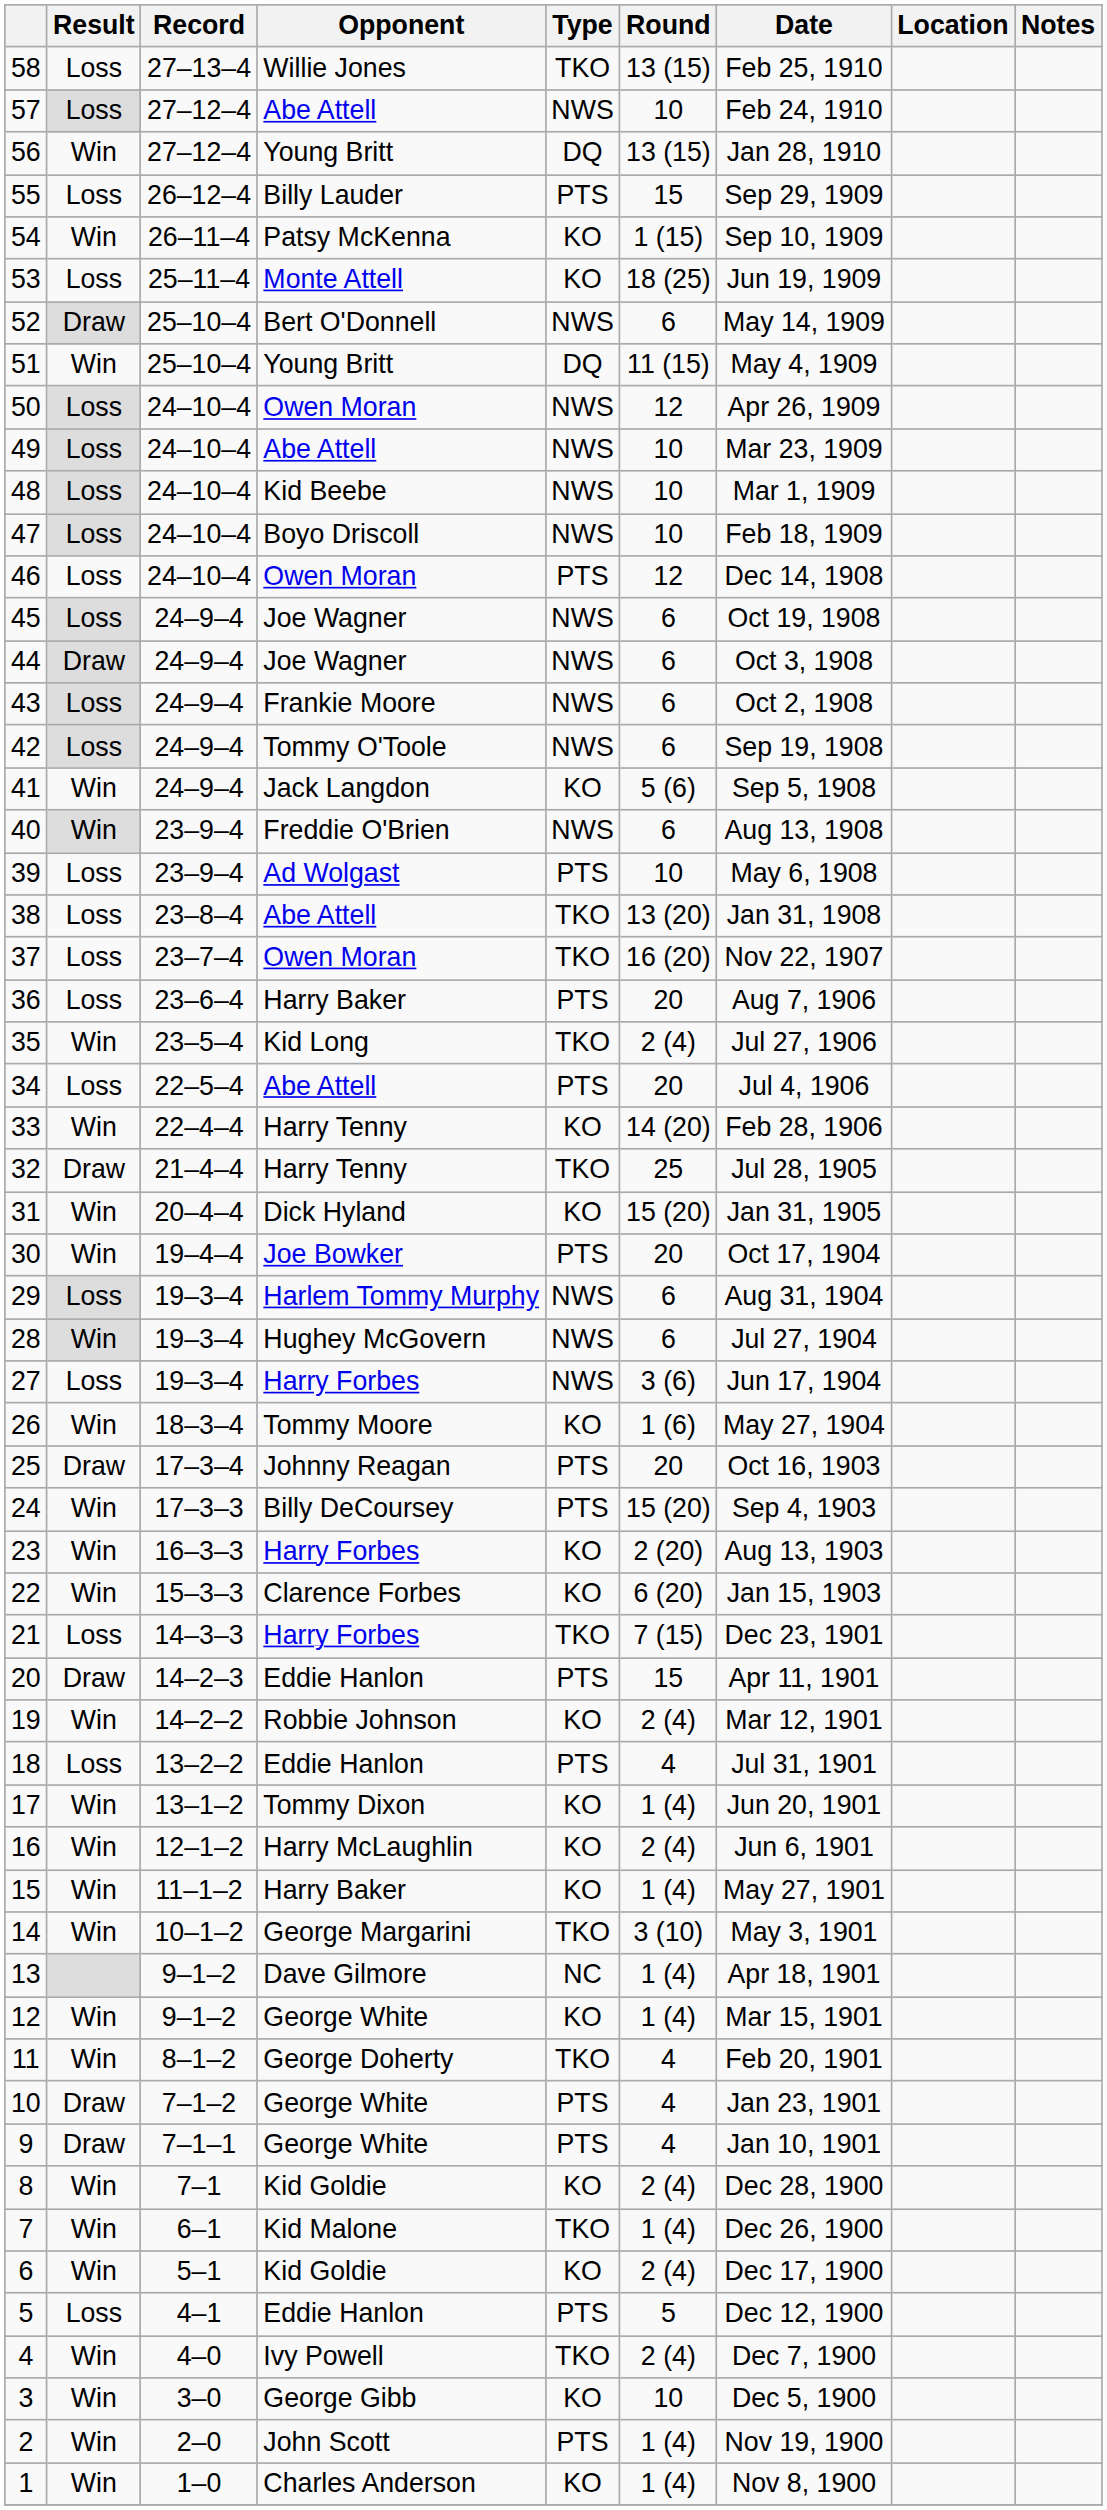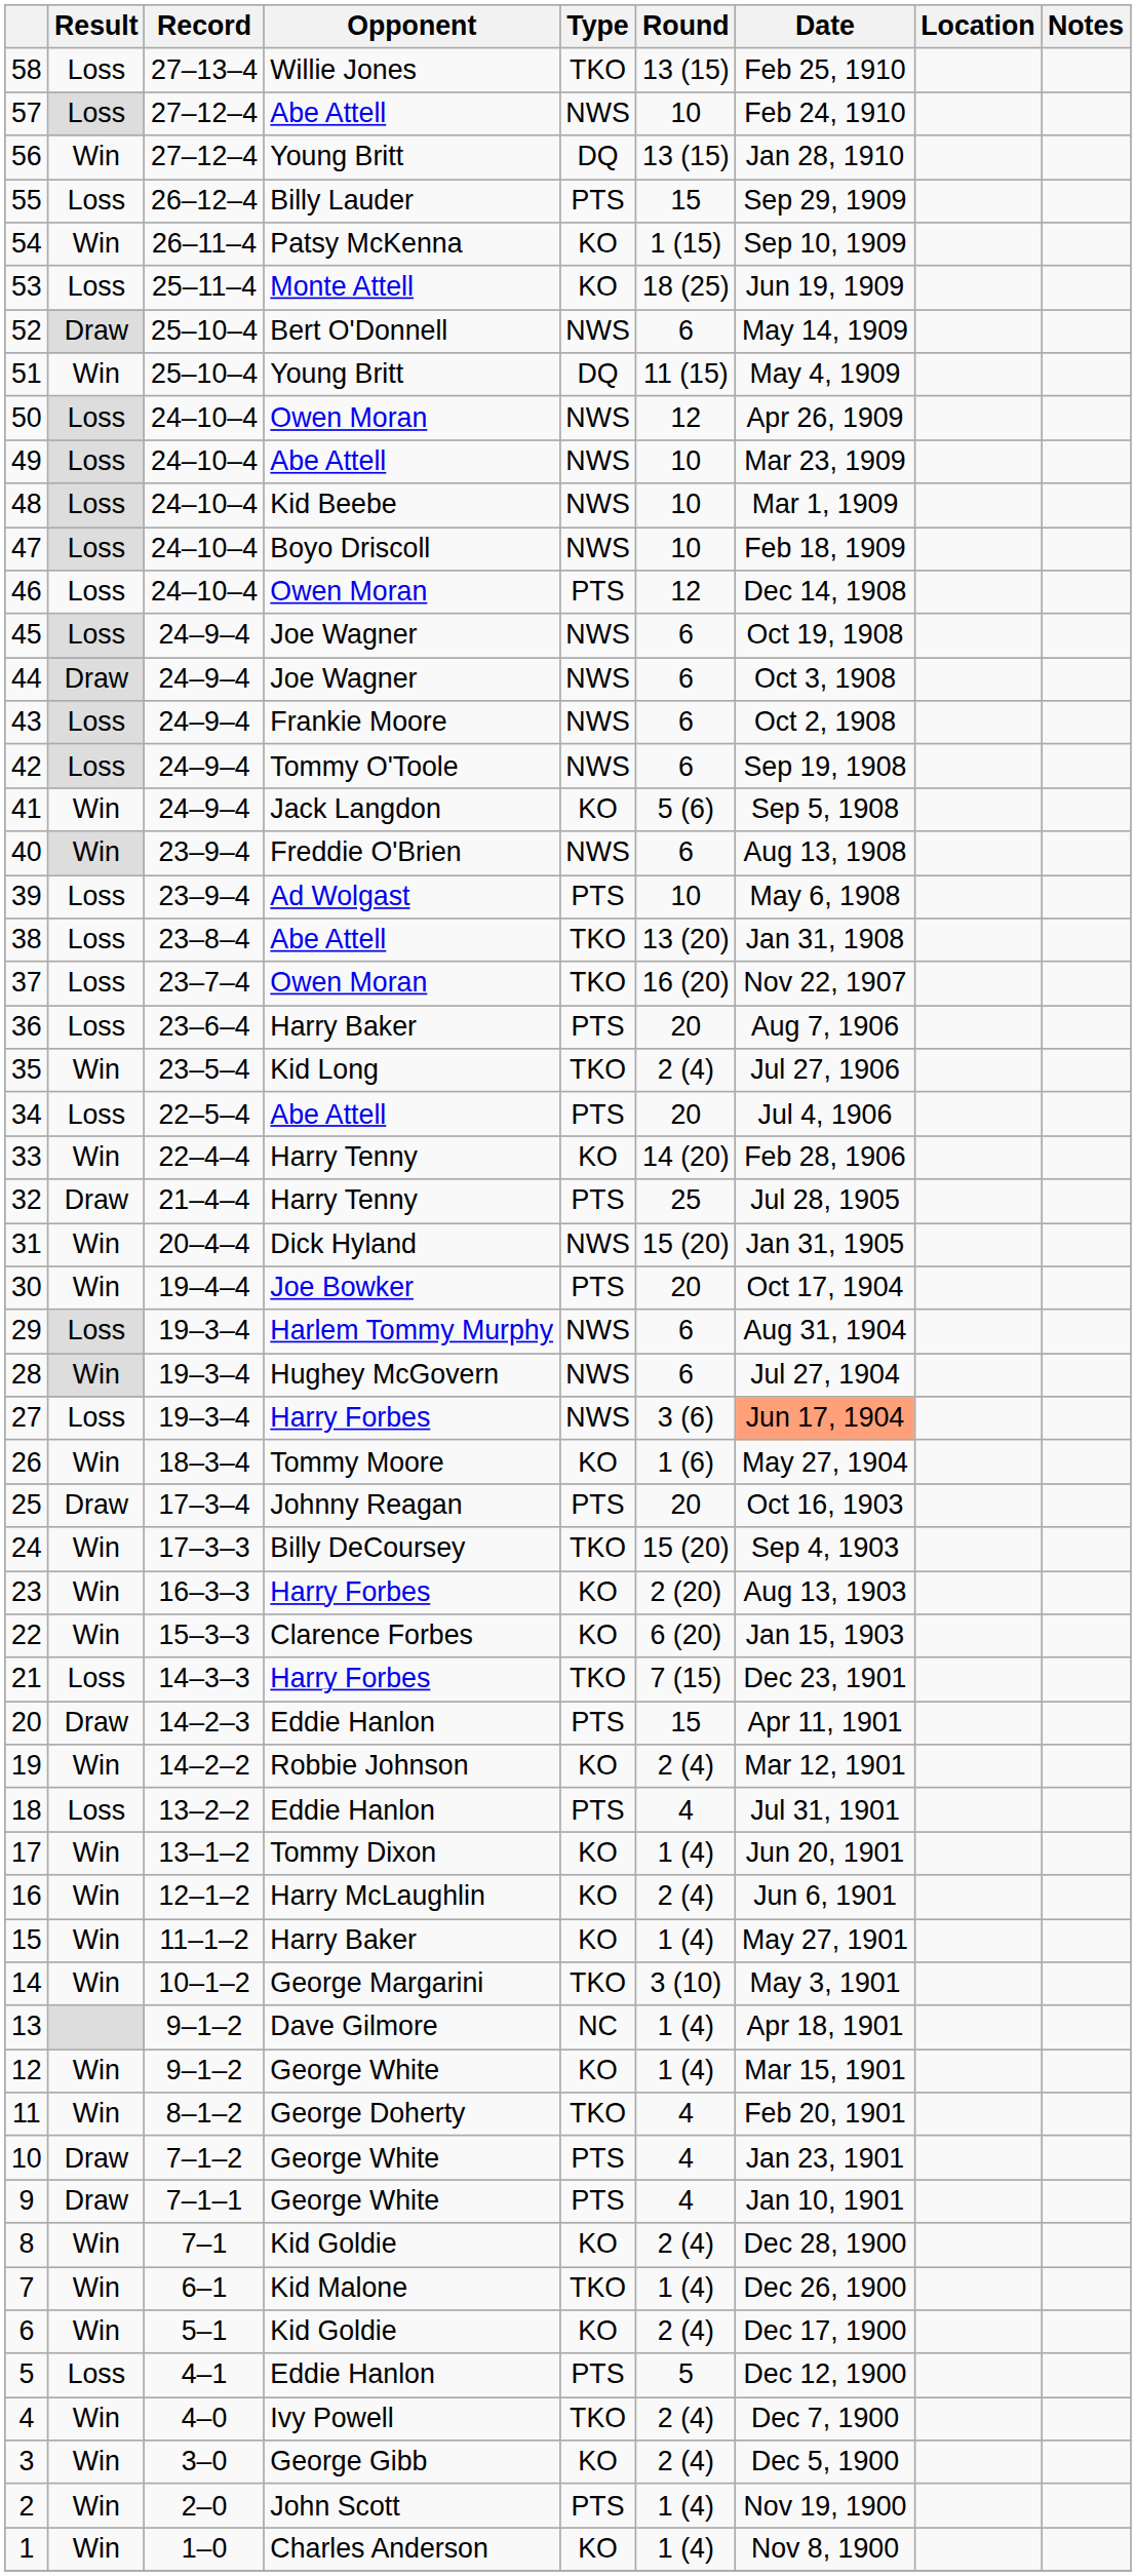 <table class="wikitable" style="text-align:center">
 <tr>
 <th></th>
 <th>Result</th>
 <th>Record</th>
 <th>Opponent</th>
 <th>Type</th>
 <th>Round</th>
 <th>Date</th>
 <th>Location</th>
 <th>Notes</th>
 </tr>
 <tr>
 <td>58</td>
 <td>Loss</td>
 <td>27–13–4 </td>
 <td style="text-align:left;">Willie Jones</td>
 <td>TKO</td>
 <td>13 (15)</td>
 <td>Feb 25, 1910</td>
 <td style="text-align:left;"></td>
 <td></td>
 </tr>
 <tr>
 <td>57</td>
 <td style="background:#DDD">Loss</td>
 <td>27–12–4 </td>
 <td style="text-align:left;"><a href='#'>Abe Attell</a></td>
 <td>NWS</td>
 <td>10</td>
 <td>Feb 24, 1910</td>
 <td style="text-align:left;"></td>
 <td></td>
 </tr>
 <tr>
 <td>56</td>
 <td>Win</td>
 <td>27–12–4 </td>
 <td style="text-align:left;">Young Britt</td>
 <td>DQ</td>
 <td>13 (15)</td>
 <td>Jan 28, 1910</td>
 <td style="text-align:left;"></td>
 <td></td>
 </tr>
 <tr>
 <td>55</td>
 <td>Loss</td>
 <td>26–12–4 </td>
 <td style="text-align:left;">Billy Lauder</td>
 <td>PTS</td>
 <td>15</td>
 <td>Sep 29, 1909</td>
 <td style="text-align:left;"></td>
 <td></td>
 </tr>
 <tr>
 <td>54</td>
 <td>Win</td>
 <td>26–11–4 </td>
 <td style="text-align:left;">Patsy McKenna</td>
 <td>KO</td>
 <td>1 (15)</td>
 <td>Sep 10, 1909</td>
 <td style="text-align:left;"></td>
 <td></td>
 </tr>
 <tr>
 <td>53</td>
 <td>Loss</td>
 <td>25–11–4 </td>
 <td style="text-align:left;"><a href='#'>Monte Attell</a></td>
 <td>KO</td>
 <td>18 (25)</td>
 <td>Jun 19, 1909</td>
 <td style="text-align:left;"></td>
 <td style="text-align:left;"></td>
 </tr>
 <tr>
 <td>52</td>
 <td style="background:#DDD">Draw</td>
 <td>25–10–4 </td>
 <td style="text-align:left;">Bert O'Donnell</td>
 <td>NWS</td>
 <td>6</td>
 <td>May 14, 1909</td>
 <td style="text-align:left;"></td>
 <td></td>
 </tr>
 <tr>
 <td>51</td>
 <td>Win</td>
 <td>25–10–4 </td>
 <td style="text-align:left;">Young Britt</td>
 <td>DQ</td>
 <td>11 (15)</td>
 <td>May 4, 1909</td>
 <td style="text-align:left;"></td>
 <td></td>
 </tr>
 <tr>
 <td>50</td>
 <td style="background:#DDD">Loss</td>
 <td>24–10–4 </td>
 <td style="text-align:left;"><a href='#'>Owen Moran</a></td>
 <td>NWS</td>
 <td>12</td>
 <td>Apr 26, 1909</td>
 <td style="text-align:left;"></td>
 <td></td>
 </tr>
 <tr>
 <td>49</td>
 <td style="background:#DDD">Loss</td>
 <td>24–10–4 </td>
 <td style="text-align:left;"><a href='#'>Abe Attell</a></td>
 <td>NWS</td>
 <td>10</td>
 <td>Mar 23, 1909</td>
 <td style="text-align:left;"></td>
 <td></td>
 </tr>
 <tr>
 <td>48</td>
 <td style="background:#DDD">Loss</td>
 <td>24–10–4 </td>
 <td style="text-align:left;">Kid Beebe</td>
 <td>NWS</td>
 <td>10</td>
 <td>Mar 1, 1909</td>
 <td style="text-align:left;"></td>
 <td></td>
 </tr>
 <tr>
 <td>47</td>
 <td style="background:#DDD">Loss</td>
 <td>24–10–4 </td>
 <td style="text-align:left;">Boyo Driscoll</td>
 <td>NWS</td>
 <td>10</td>
 <td>Feb 18, 1909</td>
 <td style="text-align:left;"></td>
 <td></td>
 </tr>
 <tr>
 <td>46</td>
 <td>Loss</td>
 <td>24–10–4 </td>
 <td style="text-align:left;"><a href='#'>Owen Moran</a></td>
 <td>PTS</td>
 <td>12</td>
 <td>Dec 14, 1908</td>
 <td style="text-align:left;"></td>
 <td></td>
 </tr>
 <tr>
 <td>45</td>
 <td style="background:#DDD">Loss</td>
 <td>24–9–4 </td>
 <td style="text-align:left;">Joe Wagner</td>
 <td>NWS</td>
 <td>6</td>
 <td>Oct 19, 1908</td>
 <td style="text-align:left;"></td>
 <td></td>
 </tr>
 <tr>
 <td>44</td>
 <td style="background:#DDD">Draw</td>
 <td>24–9–4 </td>
 <td style="text-align:left;">Joe Wagner</td>
 <td>NWS</td>
 <td>6</td>
 <td>Oct 3, 1908</td>
 <td style="text-align:left;"></td>
 <td></td>
 </tr>
 <tr>
 <td>43</td>
 <td style="background:#DDD">Loss</td>
 <td>24–9–4 </td>
 <td style="text-align:left;">Frankie Moore</td>
 <td>NWS</td>
 <td>6</td>
 <td>Oct 2, 1908</td>
 <td style="text-align:left;"></td>
 <td></td>
 </tr>
 <tr>
 <td>42</td>
 <td style="background:#DDD">Loss</td>
 <td>24–9–4 </td>
 <td style="text-align:left;">Tommy O'Toole</td>
 <td>NWS</td>
 <td>6</td>
 <td>Sep 19, 1908</td>
 <td style="text-align:left;"></td>
 <td></td>
 </tr>
 <tr>
 <td>41</td>
 <td>Win</td>
 <td>24–9–4 </td>
 <td style="text-align:left;">Jack Langdon</td>
 <td>KO</td>
 <td>5 (6)</td>
 <td>Sep 5, 1908</td>
 <td style="text-align:left;"></td>
 <td></td>
 </tr>
 <tr>
 <td>40</td>
 <td style="background:#DDD">Win</td>
 <td>23–9–4 </td>
 <td style="text-align:left;">Freddie O'Brien</td>
 <td>NWS</td>
 <td>6</td>
 <td>Aug 13, 1908</td>
 <td style="text-align:left;"></td>
 <td></td>
 </tr>
 <tr>
 <td>39</td>
 <td>Loss</td>
 <td>23–9–4 </td>
 <td style="text-align:left;"><a href='#'>Ad Wolgast</a></td>
 <td>PTS</td>
 <td>10</td>
 <td>May 6, 1908</td>
 <td style="text-align:left;"></td>
 <td></td>
 </tr>
 <tr>
 <td>38</td>
 <td>Loss</td>
 <td>23–8–4 </td>
 <td style="text-align:left;"><a href='#'>Abe Attell</a></td>
 <td>TKO</td>
 <td>13 (20)</td>
 <td>Jan 31, 1908</td>
 <td style="text-align:left;"></td>
 <td style="text-align:left;"></td>
 </tr>
 <tr>
 <td>37</td>
 <td>Loss</td>
 <td>23–7–4 </td>
 <td style="text-align:left;"><a href='#'>Owen Moran</a></td>
 <td>TKO</td>
 <td>16 (20)</td>
 <td>Nov 22, 1907</td>
 <td style="text-align:left;"></td>
 <td></td>
 </tr>
 <tr>
 <td>36</td>
 <td>Loss</td>
 <td>23–6–4 </td>
 <td style="text-align:left;">Harry Baker</td>
 <td>PTS</td>
 <td>20</td>
 <td>Aug 7, 1906</td>
 <td style="text-align:left;"></td>
 <td></td>
 </tr>
 <tr>
 <td>35</td>
 <td>Win</td>
 <td>23–5–4 </td>
 <td style="text-align:left;">Kid Long</td>
 <td>TKO</td>
 <td>2 (4)</td>
 <td>Jul 27, 1906</td>
 <td style="text-align:left;"></td>
 <td></td>
 </tr>
 <tr>
 <td>34</td>
 <td>Loss</td>
 <td>22–5–4 </td>
 <td style="text-align:left;"><a href='#'>Abe Attell</a></td>
 <td>PTS</td>
 <td>20</td>
 <td>Jul 4, 1906</td>
 <td style="text-align:left;"></td>
 <td style="text-align:left;"></td>
 </tr>
 <tr>
 <td>33</td>
 <td>Win</td>
 <td>22–4–4 </td>
 <td style="text-align:left;">Harry Tenny</td>
 <td>KO</td>
 <td>14 (20)</td>
 <td>Feb 28, 1906</td>
 <td style="text-align:left;"></td>
 <td style="text-align:left;"></td>
 </tr>
 <tr>
 <td>32</td>
 <td>Draw</td>
 <td>21–4–4 </td>
 <td style="text-align:left;">Harry Tenny</td>
-<td>TKO</td>
+<td>PTS</td>
 <td>25</td>
 <td>Jul 28, 1905</td>
 <td style="text-align:left;"></td>
 <td style="text-align:left;"></td>
 </tr>
 <tr>
 <td>31</td>
 <td>Win</td>
 <td>20–4–4 </td>
 <td style="text-align:left;">Dick Hyland</td>
-<td>KO</td>
+<td>NWS</td>
 <td>15 (20)</td>
 <td>Jan 31, 1905</td>
 <td style="text-align:left;"></td>
 <td></td>
 </tr>
 <tr>
 <td>30</td>
 <td>Win</td>
 <td>19–4–4 </td>
 <td style="text-align:left;"><a href='#'>Joe Bowker</a></td>
 <td>PTS</td>
 <td>20</td>
 <td>Oct 17, 1904</td>
 <td style="text-align:left;"></td>
 <td style="text-align:left;"></td>
 </tr>
 <tr>
 <td>29</td>
 <td style="background:#DDD">Loss</td>
 <td>19–3–4 </td>
 <td style="text-align:left;"><a href='#'>Harlem Tommy Murphy</a></td>
 <td>NWS</td>
 <td>6</td>
 <td>Aug 31, 1904</td>
 <td style="text-align:left;"></td>
 <td></td>
 </tr>
 <tr>
 <td>28</td>
 <td style="background:#DDD">Win</td>
 <td>19–3–4 </td>
 <td style="text-align:left;">Hughey McGovern</td>
 <td>NWS</td>
 <td>6</td>
 <td>Jul 27, 1904</td>
 <td style="text-align:left;"></td>
 <td></td>
 </tr>
 <tr>
 <td>27</td>
 <td>Loss</td>
 <td>19–3–4 </td>
 <td style="text-align:left;"><a href='#'>Harry Forbes</a></td>
 <td>NWS</td>
 <td>3 (6)</td>
-<td>Jun 17, 1904</td>
+<td style="background: lightsalmon;">Jun 17, 1904</td>
 <td style="text-align:left;"></td>
 <td></td>
 </tr>
 <tr>
 <td>26</td>
 <td>Win</td>
 <td>18–3–4 </td>
 <td style="text-align:left;">Tommy Moore</td>
 <td>KO</td>
 <td>1 (6)</td>
 <td>May 27, 1904</td>
 <td style="text-align:left;"></td>
 <td></td>
 </tr>
 <tr>
 <td>25</td>
 <td>Draw</td>
 <td>17–3–4 </td>
 <td style="text-align:left;">Johnny Reagan</td>
 <td>PTS</td>
 <td>20</td>
 <td>Oct 16, 1903</td>
 <td style="text-align:left;"></td>
 <td style="text-align:left;"></td>
 </tr>
 <tr>
 <td>24</td>
 <td>Win</td>
 <td>17–3–3 </td>
 <td style="text-align:left;">Billy DeCoursey</td>
-<td>PTS</td>
+<td>TKO</td>
 <td>15 (20)</td>
 <td>Sep 4, 1903</td>
 <td style="text-align:left;"></td>
 <td></td>
 </tr>
 <tr>
 <td>23</td>
 <td>Win</td>
 <td>16–3–3 </td>
 <td style="text-align:left;"><a href='#'>Harry Forbes</a></td>
 <td>KO</td>
 <td>2 (20)</td>
 <td>Aug 13, 1903</td>
 <td style="text-align:left;"></td>
 <td style="text-align:left;"></td>
 </tr>
 <tr>
 <td>22</td>
 <td>Win</td>
 <td>15–3–3 </td>
 <td style="text-align:left;">Clarence Forbes</td>
 <td>KO</td>
 <td>6 (20)</td>
 <td>Jan 15, 1903</td>
 <td style="text-align:left;"></td>
 <td></td>
 </tr>
 <tr>
 <td>21</td>
 <td>Loss</td>
 <td>14–3–3 </td>
 <td style="text-align:left;"><a href='#'>Harry Forbes</a></td>
 <td>TKO</td>
 <td>7 (15)</td>
 <td>Dec 23, 1901</td>
 <td style="text-align:left;"></td>
 <td style="text-align:left;"></td>
 </tr>
 <tr>
 <td>20</td>
 <td>Draw</td>
 <td>14–2–3 </td>
 <td style="text-align:left;">Eddie Hanlon</td>
 <td>PTS</td>
 <td>15</td>
 <td>Apr 11, 1901</td>
 <td style="text-align:left;"></td>
 <td style="text-align:left;"></td>
 </tr>
 <tr>
 <td>19</td>
 <td>Win</td>
 <td>14–2–2 </td>
 <td style="text-align:left;">Robbie Johnson</td>
 <td>KO</td>
 <td>2 (4)</td>
 <td>Mar 12, 1901</td>
 <td style="text-align:left;"></td>
 <td style="text-align:left;"></td>
 </tr>
 <tr>
 <td>18</td>
 <td>Loss</td>
 <td>13–2–2 </td>
 <td style="text-align:left;">Eddie Hanlon</td>
 <td>PTS</td>
 <td>4</td>
 <td>Jul 31, 1901</td>
 <td style="text-align:left;"></td>
 <td style="text-align:left;"></td>
 </tr>
 <tr>
 <td>17</td>
 <td>Win</td>
 <td>13–1–2 </td>
 <td style="text-align:left;">Tommy Dixon</td>
 <td>KO</td>
 <td>1 (4)</td>
 <td>Jun 20, 1901</td>
 <td style="text-align:left;"></td>
 <td></td>
 </tr>
 <tr>
 <td>16</td>
 <td>Win</td>
 <td>12–1–2 </td>
 <td style="text-align:left;">Harry McLaughlin</td>
 <td>KO</td>
 <td>2 (4)</td>
 <td>Jun 6, 1901</td>
 <td style="text-align:left;"></td>
 <td></td>
 </tr>
 <tr>
 <td>15</td>
 <td>Win</td>
 <td>11–1–2 </td>
 <td style="text-align:left;">Harry Baker</td>
 <td>KO</td>
 <td>1 (4)</td>
 <td>May 27, 1901</td>
 <td style="text-align:left;"></td>
 <td></td>
 </tr>
 <tr>
 <td>14</td>
 <td>Win</td>
 <td>10–1–2 </td>
 <td style="text-align:left;">George Margarini</td>
 <td>TKO</td>
 <td>3 (10)</td>
 <td>May 3, 1901</td>
 <td style="text-align:left;"></td>
 <td></td>
 </tr>
 <tr>
 <td>13</td>
 <td style="background:#DDD"></td>
 <td>9–1–2 </td>
 <td style="text-align:left;">Dave Gilmore</td>
 <td>NC</td>
 <td>1 (4)</td>
 <td>Apr 18, 1901</td>
 <td style="text-align:left;"></td>
 <td style="text-align:left;"></td>
 </tr>
 <tr>
 <td>12</td>
 <td>Win</td>
 <td>9–1–2</td>
 <td style="text-align:left;">George White</td>
 <td>KO</td>
 <td>1 (4)</td>
 <td>Mar 15, 1901</td>
 <td style="text-align:left;"></td>
 <td></td>
 </tr>
 <tr>
 <td>11</td>
 <td>Win</td>
 <td>8–1–2</td>
 <td style="text-align:left;">George Doherty</td>
 <td>TKO</td>
 <td>4</td>
 <td>Feb 20, 1901</td>
 <td style="text-align:left;"></td>
 <td></td>
 </tr>
 <tr>
 <td>10</td>
 <td>Draw</td>
 <td>7–1–2</td>
 <td style="text-align:left;">George White</td>
 <td>PTS</td>
 <td>4</td>
 <td>Jan 23, 1901</td>
 <td style="text-align:left;"></td>
 <td></td>
 </tr>
 <tr>
 <td>9</td>
 <td>Draw</td>
 <td>7–1–1</td>
 <td style="text-align:left;">George White</td>
 <td>PTS</td>
 <td>4</td>
 <td>Jan 10, 1901</td>
 <td style="text-align:left;"></td>
 <td></td>
 </tr>
 <tr>
 <td>8</td>
 <td>Win</td>
 <td>7–1</td>
 <td style="text-align:left;">Kid Goldie</td>
 <td>KO</td>
 <td>2 (4)</td>
 <td>Dec 28, 1900</td>
 <td style="text-align:left;"></td>
 <td></td>
 </tr>
 <tr>
 <td>7</td>
 <td>Win</td>
 <td>6–1</td>
 <td style="text-align:left;">Kid Malone</td>
 <td>TKO</td>
 <td>1 (4)</td>
 <td>Dec 26, 1900</td>
 <td style="text-align:left;"></td>
 <td></td>
 </tr>
 <tr>
 <td>6</td>
 <td>Win</td>
 <td>5–1</td>
 <td style="text-align:left;">Kid Goldie</td>
 <td>KO</td>
 <td>2 (4)</td>
 <td>Dec 17, 1900</td>
 <td style="text-align:left;"></td>
 <td></td>
 </tr>
 <tr>
 <td>5</td>
 <td>Loss</td>
 <td>4–1</td>
 <td style="text-align:left;">Eddie Hanlon</td>
 <td>PTS</td>
 <td>5</td>
 <td>Dec 12, 1900</td>
 <td style="text-align:left;"></td>
 <td></td>
 </tr>
 <tr>
 <td>4</td>
 <td>Win</td>
 <td>4–0</td>
 <td style="text-align:left;">Ivy Powell</td>
 <td>TKO</td>
 <td>2 (4)</td>
 <td>Dec 7, 1900</td>
 <td style="text-align:left;"></td>
 <td></td>
 </tr>
 <tr>
 <td>3</td>
 <td>Win</td>
 <td>3–0</td>
 <td style="text-align:left;">George Gibb</td>
 <td>KO</td>
-<td>10</td>
+<td>2 (4)</td>
 <td>Dec 5, 1900</td>
 <td style="text-align:left;"></td>
 <td></td>
 </tr>
 <tr>
 <td>2</td>
 <td>Win</td>
 <td>2–0</td>
 <td style="text-align:left;">John Scott</td>
 <td>PTS</td>
 <td>1 (4)</td>
 <td>Nov 19, 1900</td>
 <td style="text-align:left;"></td>
 <td></td>
 </tr>
 <tr>
 <td>1</td>
 <td>Win</td>
 <td>1–0</td>
 <td style="text-align:left;">Charles Anderson</td>
 <td>KO</td>
 <td>1 (4)</td>
 <td>Nov 8, 1900</td>
 <td style="text-align:left;"></td>
 <td></td>
 </tr>
 <tr>
 </tr>
 </table>
